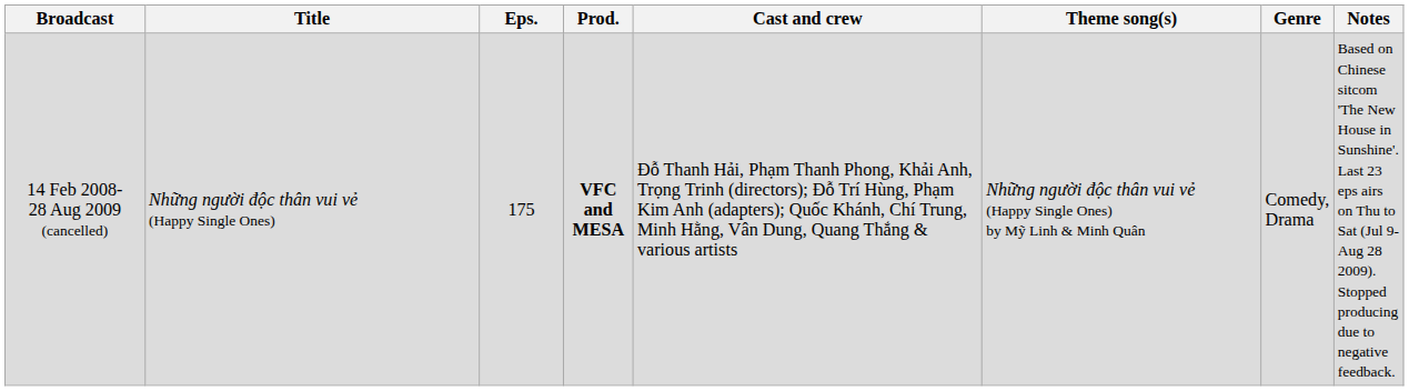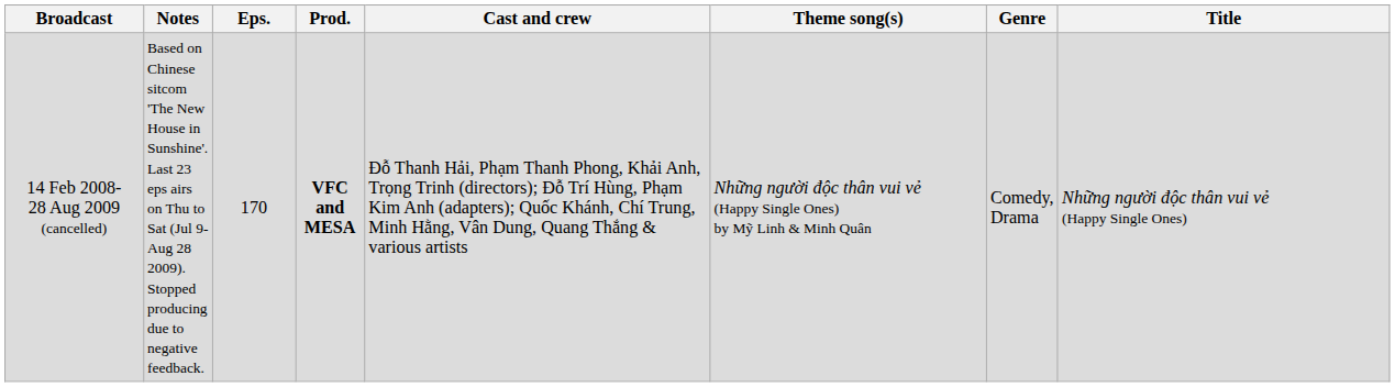 <table class="wikitable sortable">
 <tr>
 <th style="width:10%;">Broadcast</th>
-<th style="width:24%;">Title</th>
+<th style="width:5%;">Notes</th>
 <th style="width:6%;">Eps.</th>
 <th style="width:5%;">Prod.</th>
 <th style="width:25%;">Cast and crew</th>
 <th style="width:20%;">Theme song(s)</th>
 <th style="width:5%;">Genre</th>
-<th style="width:5%;">Notes</th>
+<th style="width:24%;">Title</th>
 </tr>
 <tr ---- bgcolor="#DCDCDC">
 <td style="text-align:center;">14 Feb 2008-<br>28 Aug 2009<br><small>(cancelled)</small> <br></td>
-<td><em>Những người độc thân vui vẻ</em> <br><small>(Happy Single Ones)</small></td>
-<td style="text-align:center;">175</td>
+<td><small>Based on Chinese sitcom 'The New House in Sunshine'.<br>Last 23 eps airs on Thu to Sat (Jul 9-Aug 28 2009).<br>Stopped producing due to negative feedback.</small></td>
+<td style="text-align:center;">170</td>
 <td style="text-align:center;"><strong>VFC<br>and<br>MESA</strong></td>
 <td>Đỗ Thanh Hải, Phạm Thanh Phong, Khải Anh, Trọng Trinh (directors); Đỗ Trí Hùng, Phạm Kim Anh (adapters); Quốc Khánh, Chí Trung, Minh Hằng, Vân Dung, Quang Thắng & various artists</td>
 <td><em>Những người độc thân vui vẻ</em><br><small>(Happy Single Ones)<br>by Mỹ Linh & Minh Quân</small></td>
 <td>Comedy, Drama</td>
-<td><small>Based on Chinese sitcom 'The New House in Sunshine'.<br>Last 23 eps airs on Thu to Sat (Jul 9-Aug 28 2009).<br>Stopped producing due to negative feedback.</small></td>
+<td><em>Những người độc thân vui vẻ</em> <br><small>(Happy Single Ones)</small></td>
 </tr>
 </table>
